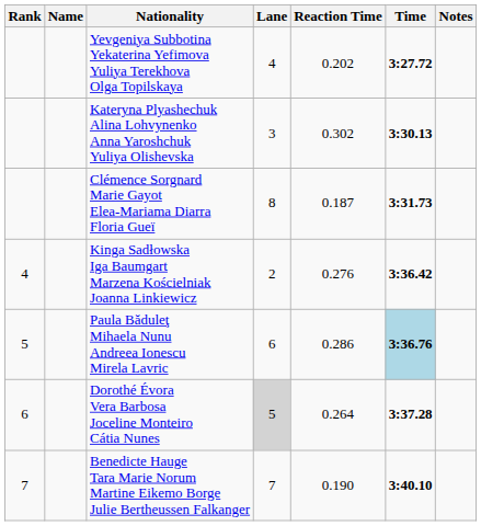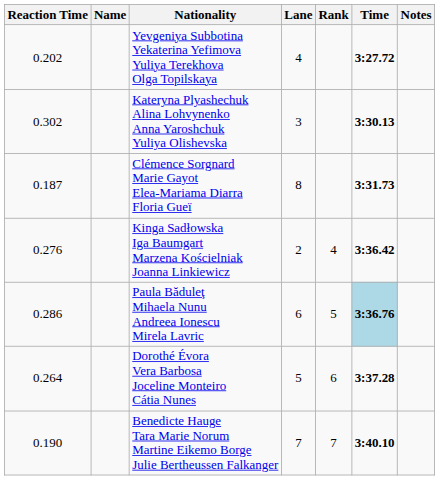 <table class="wikitable sortable" style="text-align:center">
 <tr>
-<th>Rank</th>
+<th>Reaction Time</th>
 <th>Name</th>
 <th>Nationality</th>
 <th>Lane</th>
-<th>Reaction Time</th>
+<th>Rank</th>
 <th>Time</th>
 <th>Notes</th>
 </tr>
 <tr>
-<td></td>
+<td>0.202</td>
 <td align=left></td>
 <td align=left><a href='#'>Yevgeniya Subbotina</a><br><a href='#'>Yekaterina Yefimova</a><br><a href='#'>Yuliya Terekhova</a><br><a href='#'>Olga Topilskaya</a></td>
 <td>4</td>
-<td>0.202</td>
+<td></td>
 <td><strong>3:27.72</strong></td>
 <td></td>
 </tr>
 <tr>
-<td></td>
+<td>0.302</td>
 <td align=left></td>
 <td align=left><a href='#'>Kateryna Plyashechuk</a><br><a href='#'>Alina Lohvynenko</a><br><a href='#'>Anna Yaroshchuk</a><br><a href='#'>Yuliya Olishevska</a></td>
 <td>3</td>
-<td>0.302</td>
+<td></td>
 <td><strong>3:30.13</strong></td>
 <td></td>
 </tr>
 <tr>
-<td></td>
+<td>0.187</td>
 <td align=left></td>
 <td align=left><a href='#'>Clémence Sorgnard</a><br><a href='#'>Marie Gayot</a><br><a href='#'>Elea-Mariama Diarra</a><br><a href='#'>Floria Gueï</a></td>
 <td>8</td>
-<td>0.187</td>
+<td></td>
 <td><strong>3:31.73</strong></td>
 <td></td>
 </tr>
 <tr>
-<td>4</td>
+<td>0.276</td>
 <td align=left></td>
 <td align=left><a href='#'>Kinga Sadłowska</a><br><a href='#'>Iga Baumgart</a><br><a href='#'>Marzena Kościelniak</a><br><a href='#'>Joanna Linkiewicz</a></td>
 <td>2</td>
-<td>0.276</td>
+<td>4</td>
 <td><strong>3:36.42</strong></td>
 <td></td>
 </tr>
 <tr>
-<td>5</td>
+<td>0.286</td>
 <td align=left></td>
 <td align=left><a href='#'>Paula Băduleţ</a><br><a href='#'>Mihaela Nunu</a><br><a href='#'>Andreea Ionescu</a><br><a href='#'>Mirela Lavric</a></td>
 <td>6</td>
-<td>0.286</td>
+<td>5</td>
 <td style="background: lightblue;"><strong>3:36.76</strong></td>
 <td></td>
 </tr>
 <tr>
-<td>6</td>
+<td>0.264</td>
 <td align=left></td>
 <td align=left><a href='#'>Dorothé Évora</a><br><a href='#'>Vera Barbosa</a><br><a href='#'>Joceline Monteiro</a><br><a href='#'>Cátia Nunes</a></td>
-<td style="background: lightgrey;">5</td>
-<td>0.264</td>
+<td>5</td>
+<td>6</td>
 <td><strong>3:37.28</strong></td>
 <td></td>
 </tr>
 <tr>
-<td>7</td>
+<td>0.190</td>
 <td align=left></td>
 <td align=left><a href='#'>Benedicte Hauge</a><br><a href='#'>Tara Marie Norum</a><br><a href='#'>Martine Eikemo Borge</a><br><a href='#'>Julie Bertheussen Falkanger</a></td>
 <td>7</td>
-<td>0.190</td>
+<td>7</td>
 <td><strong>3:40.10</strong></td>
 <td></td>
 </tr>
 </table>
